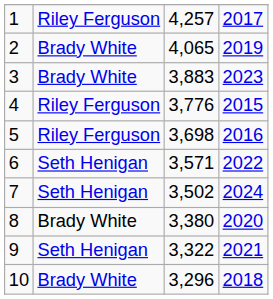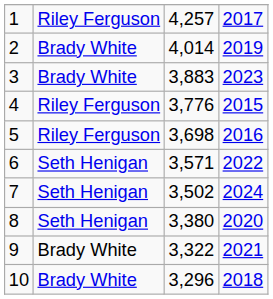 <table class="wikitable">
 <tr>
 </tr>
 <tr>
 <td>1</td>
 <td><a href='#'>Riley Ferguson</a></td>
 <td>4,257</td>
 <td><a href='#'>2017</a></td>
 </tr>
 <tr>
 <td>2</td>
 <td><a href='#'>Brady White</a></td>
-<td>4,065</td>
+<td>4,014</td>
 <td><a href='#'>2019</a></td>
 </tr>
 <tr>
 <td>3</td>
 <td><a href='#'>Brady White</a></td>
 <td>3,883</td>
 <td><a href='#'>2023</a></td>
 </tr>
 <tr>
 <td>4</td>
 <td><a href='#'>Riley Ferguson</a></td>
 <td>3,776</td>
 <td><a href='#'>2015</a></td>
 </tr>
 <tr>
 <td>5</td>
 <td><a href='#'>Riley Ferguson</a></td>
 <td>3,698</td>
 <td><a href='#'>2016</a></td>
 </tr>
 <tr>
 <td>6</td>
 <td><a href='#'>Seth Henigan</a></td>
 <td>3,571</td>
 <td><a href='#'>2022</a></td>
 </tr>
 <tr>
 <td>7</td>
 <td><a href='#'>Seth Henigan</a></td>
 <td>3,502</td>
 <td><a href='#'>2024</a></td>
 </tr>
 <tr>
 <td>8</td>
-<td>Brady White</td>
+<td><a href='#'>Seth Henigan</a></td>
 <td>3,380</td>
 <td><a href='#'>2020</a></td>
 </tr>
 <tr>
 <td>9</td>
-<td><a href='#'>Seth Henigan</a></td>
+<td>Brady White</td>
 <td>3,322</td>
 <td><a href='#'>2021</a></td>
 </tr>
 <tr>
 <td>10</td>
 <td><a href='#'>Brady White</a></td>
 <td>3,296</td>
 <td><a href='#'>2018</a></td>
 </tr>
 </table>
